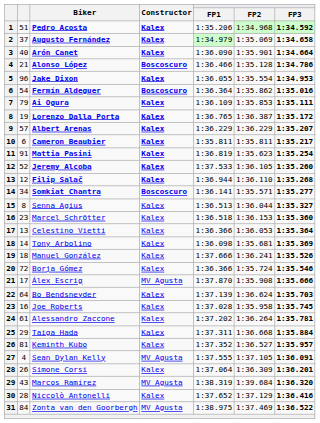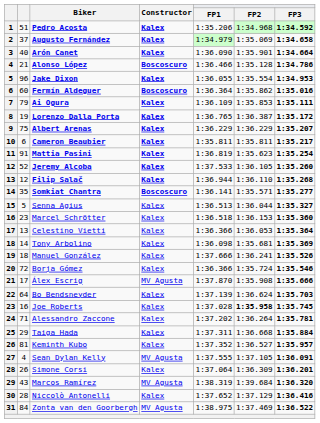 <table class="wikitable sortable" style="font-size: 85%;">
 <tr>
 <th rowspan="2"></th>
 <th rowspan="2"></th>
 <th rowspan="2">Biker</th>
 <th rowspan="2">Constructor</th>
 <th colspan="3" style="background:#eaecf0; text-align:center;"></th>
 </tr>
 <tr>
 <th scope="col">FP1</th>
 <th scope="col">FP2</th>
 <th scope="col">FP3</th>
 </tr>
 <tr>
 <th scope="row">1</th>
 <td align="center">51</td>
 <td><strong> <a href='#'>Pedro Acosta</a></strong></td>
 <td><strong><a href='#'>Kalex</a></strong></td>
 <td>1:35.206</td>
 <td style="background:#ccffcc;">1:34.968</td>
 <td style="background:#ccffcc;"><strong>1:34.592</strong></td>
 </tr>
 <tr>
 <th scope="row">2</th>
 <td align="center">37</td>
 <td><strong> <a href='#'> Augusto Fernández</a></strong></td>
 <td><strong><a href='#'>Kalex</a></strong></td>
 <td style="background:#ccffcc;">1:34.979</td>
 <td>1:35.069</td>
 <td><strong>1:34.658</strong></td>
 </tr>
 <tr>
 <th scope="row">3</th>
 <td align="center">40</td>
 <td><strong> <a href='#'>Arón Canet</a></strong></td>
 <td><strong><a href='#'>Kalex</a></strong></td>
 <td>1:36.090</td>
 <td>1:35.901</td>
 <td><strong>1:34.664</strong></td>
 </tr>
 <tr>
 <th scope="row">4</th>
 <td align="center">21</td>
 <td><strong> <a href='#'>Alonso López</a></strong></td>
 <td><strong><a href='#'>Boscoscuro</a></strong></td>
 <td>1:36.466</td>
 <td>1:35.128</td>
 <td><strong>1:34.786</strong></td>
 </tr>
 <tr>
 <th scope="row">5</th>
 <td align="center">96</td>
 <td><strong></strong> <strong><a href='#'>Jake Dixon</a></strong></td>
 <td><strong><a href='#'>Kalex</a></strong></td>
 <td>1:36.055</td>
 <td>1:35.554</td>
 <td><strong>1:34.953</strong></td>
 </tr>
 <tr>
 <th scope="row">6</th>
-<td align="center">54</td>
+<td align="center">60</td>
 <td><strong></strong> <strong><a href='#'>Fermín Aldeguer</a></strong></td>
 <td><strong><a href='#'>Boscoscuro</a></strong></td>
 <td>1:36.364</td>
 <td>1:35.862</td>
 <td><strong>1:35.016</strong></td>
 </tr>
 <tr>
 <th scope="row">7</th>
 <td align="center">79</td>
 <td><strong></strong> <strong><a href='#'>Ai Ogura</a></strong></td>
 <td><strong><a href='#'>Kalex</a></strong></td>
 <td>1:36.109</td>
 <td>1:35.853</td>
 <td><strong>1:35.111</strong></td>
 </tr>
 <tr>
 <th scope="row">8</th>
 <td align="center">19</td>
 <td><strong> <a href='#'>Lorenzo Dalla Porta</a></strong></td>
 <td><strong><a href='#'>Kalex</a></strong></td>
 <td>1:36.765</td>
 <td>1:36.387</td>
 <td><strong>1:35.172</strong></td>
 </tr>
 <tr>
 <th scope="row">9</th>
-<td align="center">57</td>
+<td align="center">75</td>
 <td><strong> <a href='#'>Albert Arenas</a></strong></td>
 <td><strong><a href='#'>Kalex</a></strong></td>
 <td>1:36.229</td>
 <td>1:36.229</td>
 <td><strong>1:35.207</strong></td>
 </tr>
 <tr>
 <th scope="row">10</th>
 <td align="center">6</td>
 <td> <strong><a href='#'>Cameron Beaubier</a></strong></td>
 <td><strong><a href='#'>Kalex</a></strong></td>
 <td>1:35.811</td>
 <td>1:35.811</td>
 <td><strong>1:35.217</strong></td>
 </tr>
 <tr>
 <th scope="row">11</th>
 <td align="center">91</td>
 <td><strong> <a href='#'>Mattia Pasini</a></strong></td>
 <td><strong><a href='#'>Kalex</a></strong></td>
 <td>1:36.819</td>
 <td>1:35.623</td>
 <td><strong>1:35.254</strong></td>
 </tr>
 <tr>
 <th scope="row">12</th>
 <td align="center">52</td>
 <td><strong> <a href='#'>Jeremy Alcoba</a></strong></td>
 <td><strong><a href='#'>Kalex</a></strong></td>
 <td>1:37.533</td>
 <td>1:36.105</td>
 <td><strong>1:35.260</strong></td>
 </tr>
 <tr>
 <th scope="row">13</th>
 <td align="center">12</td>
 <td><strong> <a href='#'>Filip Salač</a></strong></td>
 <td><strong><a href='#'>Kalex</a></strong></td>
 <td>1:36.944</td>
 <td>1:36.110</td>
 <td><strong>1:35.268</strong></td>
 </tr>
 <tr>
 <th scope="row">14</th>
-<td align="center">34</td>
+<td align="center">35</td>
 <td><strong> <a href='#'>Somkiat Chantra</a></strong></td>
 <td><strong><a href='#'>Boscoscuro</a></strong></td>
 <td>1:36.141</td>
 <td>1:35.571</td>
 <td><strong>1:35.277</strong></td>
 </tr>
 <tr>
 <th scope="row">15</th>
-<td align="center">8</td>
+<td align="center">5</td>
 <td> <a href='#'>Senna Agius</a></td>
 <td><a href='#'>Kalex</a></td>
 <td>1:36.513</td>
 <td>1:36.044</td>
 <td><strong>1:35.327</strong></td>
 </tr>
 <tr>
 <th scope="row">16</th>
 <td align="center">23</td>
 <td> <a href='#'>Marcel Schrötter</a></td>
 <td><a href='#'>Kalex</a></td>
 <td>1:36.518</td>
 <td>1:36.153</td>
 <td><strong>1:35.360</strong></td>
 </tr>
 <tr>
 <th scope="row">17</th>
 <td align="center">13</td>
 <td> <a href='#'>Celestino Vietti</a></td>
 <td><a href='#'>Kalex</a></td>
 <td>1:36.366</td>
 <td>1:36.053</td>
 <td><strong>1:35.364</strong></td>
 </tr>
 <tr>
 <th scope="row">18</th>
 <td align="center">14</td>
 <td> <a href='#'>Tony Arbolino</a></td>
 <td><a href='#'>Kalex</a></td>
 <td>1:36.098</td>
 <td>1:35.681</td>
 <td><strong>1:35.369</strong></td>
 </tr>
 <tr>
 <th scope="row">19</th>
 <td align="center">18</td>
 <td> <a href='#'>Manuel González</a></td>
 <td><a href='#'>Kalex</a></td>
 <td>1:37.666</td>
 <td>1:36.241</td>
 <td><strong>1:35.526</strong></td>
 </tr>
 <tr>
 <th scope="row">20</th>
 <td align="center">72</td>
 <td> <a href='#'>Borja Gómez</a></td>
 <td><a href='#'>Kalex</a></td>
 <td>1:36.366</td>
 <td>1:35.724</td>
 <td><strong>1:35.546</strong></td>
 </tr>
 <tr>
 <th scope="row">21</th>
 <td align="center">17</td>
 <td> <a href='#'>Álex Escrig</a></td>
 <td><a href='#'>MV Agusta</a></td>
 <td>1:37.870</td>
 <td>1:35.908</td>
 <td><strong>1:35.666</strong></td>
 </tr>
 <tr>
 <th scope="row">22</th>
 <td align="center">64</td>
 <td> <a href='#'>Bo Bendsneyder</a></td>
 <td><a href='#'>Kalex</a></td>
 <td>1:37.139</td>
 <td>1:36.624</td>
 <td><strong>1:35.703</strong></td>
 </tr>
 <tr>
 <th scope="row">23</th>
 <td align="center">16</td>
 <td> <a href='#'>Joe Roberts</a></td>
 <td><a href='#'>Kalex</a></td>
 <td>1:37.028</td>
-<td>1:35.958</td>
+<td><strong>1:35.958</strong></td>
 <td><strong>1:35.745</strong></td>
 </tr>
 <tr>
 <th scope="row">24</th>
-<td align="center">61</td>
+<td align="center">71</td>
 <td> <a href='#'>Alessandro Zaccone</a></td>
 <td><a href='#'>Kalex</a></td>
 <td>1:37.202</td>
 <td>1:36.264</td>
 <td><strong>1:35.781</strong></td>
 </tr>
 <tr>
 <th scope="row">25</th>
 <td align="center">29</td>
 <td> <a href='#'>Taiga Hada</a></td>
 <td><a href='#'>Kalex</a></td>
 <td>1:37.311</td>
 <td>1:36.668</td>
 <td><strong>1:35.884</strong></td>
 </tr>
 <tr>
 <th scope="row">26</th>
 <td align="center">81</td>
 <td> <a href='#'>Keminth Kubo</a></td>
 <td><a href='#'>Kalex</a></td>
 <td>1:37.352</td>
 <td>1:36.527</td>
 <td><strong>1:35.957</strong></td>
 </tr>
 <tr>
 <th scope="row">27</th>
 <td align="center">4</td>
 <td> <a href='#'>Sean Dylan Kelly</a></td>
 <td><a href='#'>MV Agusta</a></td>
 <td>1:37.555</td>
 <td>1:37.105</td>
 <td><strong>1:36.091</strong></td>
 </tr>
 <tr>
 <th scope="row">28</th>
 <td align="center">26</td>
 <td> <a href='#'>Simone Corsi</a></td>
 <td><a href='#'>Kalex</a></td>
 <td>1:37.064</td>
 <td>1:36.309</td>
 <td><strong>1:36.201</strong></td>
 </tr>
 <tr>
 <th scope="row">29</th>
 <td align="center">43</td>
 <td> <a href='#'>Marcos Ramírez</a></td>
 <td><a href='#'>MV Agusta</a></td>
 <td>1:38.319</td>
 <td>1:39.684</td>
 <td><strong>1:36.320</strong></td>
 </tr>
 <tr>
 <th scope="row">30</th>
 <td align="center">28</td>
 <td> <a href='#'>Niccolò Antonelli</a></td>
 <td><a href='#'>Kalex</a></td>
 <td>1:37.652</td>
 <td>1:37.129</td>
 <td><strong>1:36.416</strong></td>
 </tr>
 <tr>
 <th scope="row">31</th>
 <td align="center">84</td>
 <td> <a href='#'>Zonta van den Goorbergh</a></td>
 <td><a href='#'>MV Agusta</a></td>
 <td>1:38.975</td>
 <td>1:37.469</td>
 <td><strong>1:36.522</strong></td>
 </tr>
 <tr>
 <th colspan="7"></th>
 </tr>
 </table>
